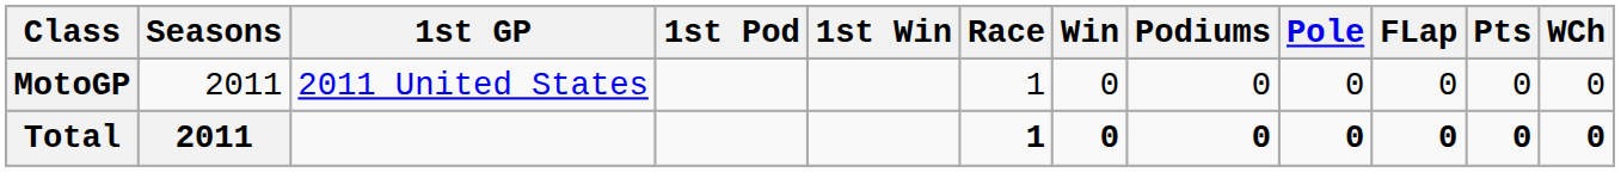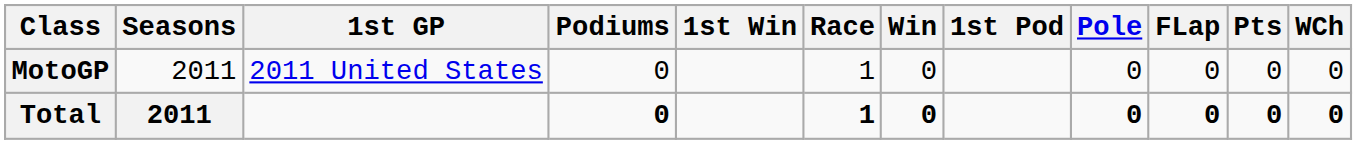 <table class="wikitable">
 <tr>
 <th>Class</th>
 <th>Seasons</th>
 <th>1st GP</th>
-<th>1st Pod</th>
+<th>Podiums</th>
 <th>1st Win</th>
 <th>Race</th>
 <th>Win</th>
-<th>Podiums</th>
+<th>1st Pod</th>
 <th><a href='#'>Pole</a></th>
 <th>FLap</th>
 <th>Pts</th>
 <th>WCh</th>
 </tr>
 <tr align="right">
 <th>MotoGP</th>
 <td>2011</td>
 <td align="left"><a href='#'>2011 United States</a></td>
-<td align="left"></td>
+<td>0</td>
 <td align="left"></td>
 <td>1</td>
 <td>0</td>
-<td>0</td>
+<td align="left"></td>
 <td>0</td>
 <td>0</td>
 <td>0</td>
 <td>0</td>
 </tr>
 <tr align="right">
 <th>Total</th>
 <th>2011</th>
 <td></td>
-<td></td>
+<td><strong>0</strong></td>
 <td></td>
 <td><strong>1</strong></td>
 <td><strong>0</strong></td>
-<td><strong>0</strong></td>
+<td></td>
 <td><strong>0</strong></td>
 <td><strong>0</strong></td>
 <td><strong>0</strong></td>
 <td><strong>0</strong></td>
 </tr>
 </table>
